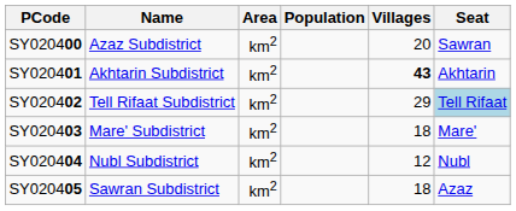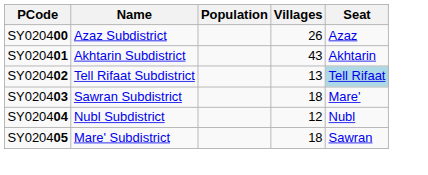 <table class="wikitable sortable">
 <tr>
 <th>PCode</th>
 <th>Name</th>
-<th>Area</th>
 <th>Population</th>
 <th>Villages</th>
 <th>Seat</th>
 </tr>
 <tr>
 <td>SY0204<strong>00</strong></td>
 <td><a href='#'>Azaz Subdistrict</a></td>
-<td align=right> km<sup>2</sup></td>
 <td align=right></td>
-<td align=right>20</td>
-<td><a href='#'>Sawran</a></td>
+<td align=right>26</td>
+<td><a href='#'>Azaz</a></td>
 </tr>
 <tr>
 <td>SY0204<strong>01</strong></td>
 <td><a href='#'>Akhtarin Subdistrict</a></td>
-<td align=right> km<sup>2</sup></td>
 <td align=right></td>
-<td align=right><strong>43</strong></td>
+<td align=right>43</td>
 <td><a href='#'>Akhtarin</a></td>
 </tr>
 <tr>
 <td>SY0204<strong>02</strong></td>
 <td><a href='#'>Tell Rifaat Subdistrict</a></td>
-<td align=right> km<sup>2</sup></td>
 <td align=right></td>
-<td align=right>29</td>
+<td align=right>13</td>
 <td style="background: lightblue;"><a href='#'>Tell Rifaat</a></td>
 </tr>
 <tr>
 <td>SY0204<strong>03</strong></td>
-<td><a href='#'>Mare' Subdistrict</a></td>
-<td align=right> km<sup>2</sup></td>
+<td><a href='#'>Sawran Subdistrict</a></td>
 <td align=right></td>
 <td align=right>18</td>
 <td><a href='#'>Mare'</a></td>
 </tr>
 <tr>
 <td>SY0204<strong>04</strong></td>
 <td><a href='#'>Nubl Subdistrict</a></td>
-<td align=right> km<sup>2</sup></td>
 <td align=right></td>
 <td align=right>12</td>
 <td><a href='#'>Nubl</a></td>
 </tr>
 <tr>
 <td>SY0204<strong>05</strong></td>
-<td><a href='#'>Sawran Subdistrict</a></td>
-<td align=right> km<sup>2</sup></td>
+<td><a href='#'>Mare' Subdistrict</a></td>
 <td align=right></td>
 <td align=right>18</td>
-<td><a href='#'>Azaz</a></td>
+<td><a href='#'>Sawran</a></td>
 </tr>
 </table>
